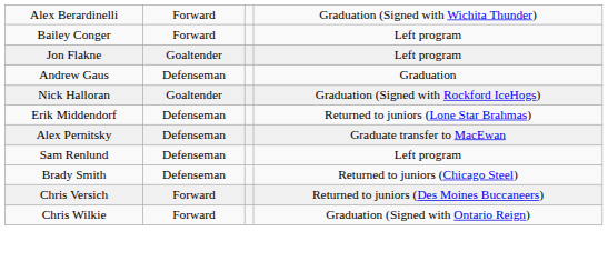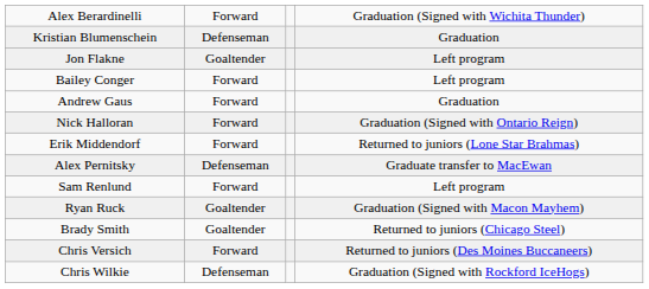 <table class="wikitable" width="60%">
 <tr align="center" bgcolor="">
 <td>Alex Berardinelli</td>
 <td>Forward</td>
 <td></td>
 <td>Graduation (Signed with <a href='#'>Wichita Thunder</a>)</td>
 </tr>
-<tr align="center" bgcolor="">
-<td>Bailey Conger</td>
-<td>Forward</td>
+<tr align="center" bgcolor="f0f0f0">
+<td>Kristian Blumenschein</td>
+<td>Defenseman</td>
 <td></td>
-<td>Left program</td>
+<td>Graduation</td>
 </tr>
 <tr align="center" bgcolor="f0f0f0">
 <td>Jon Flakne</td>
 <td>Goaltender</td>
 <td></td>
 <td>Left program</td>
 </tr>
 <tr align="center" bgcolor="">
+<td>Bailey Conger</td>
+<td>Forward</td>
+<td></td>
+<td>Left program</td>
+</tr>
+<tr align="center" bgcolor="">
 <td>Andrew Gaus</td>
-<td>Defenseman</td>
+<td>Forward</td>
 <td></td>
 <td>Graduation</td>
 </tr>
 <tr align="center" bgcolor="f0f0f0">
 <td>Nick Halloran</td>
-<td>Goaltender</td>
+<td>Forward</td>
 <td></td>
-<td>Graduation (Signed with <a href='#'>Rockford IceHogs</a>)</td>
+<td>Graduation (Signed with <a href='#'>Ontario Reign</a>)</td>
 </tr>
 <tr align="center" bgcolor="">
 <td>Erik Middendorf</td>
-<td>Defenseman</td>
+<td>Forward</td>
 <td></td>
 <td>Returned to juniors (<a href='#'>Lone Star Brahmas</a>)</td>
 </tr>
 <tr align="center" bgcolor="f0f0f0">
 <td>Alex Pernitsky</td>
 <td>Defenseman</td>
 <td></td>
 <td>Graduate transfer to <a href='#'>MacEwan</a></td>
 </tr>
 <tr align="center" bgcolor="">
 <td>Sam Renlund</td>
-<td>Defenseman</td>
+<td>Forward</td>
 <td></td>
 <td>Left program</td>
 </tr>
+<tr align="center" bgcolor="f0f0f0">
+<td>Ryan Ruck</td>
+<td>Goaltender</td>
+<td></td>
+<td>Graduation (Signed with <a href='#'>Macon Mayhem</a>)</td>
+</tr>
 <tr align="center" bgcolor="">
 <td>Brady Smith</td>
-<td>Defenseman</td>
+<td>Goaltender</td>
 <td></td>
 <td>Returned to juniors (<a href='#'>Chicago Steel</a>)</td>
 </tr>
 <tr align="center" bgcolor="f0f0f0">
 <td>Chris Versich</td>
 <td>Forward</td>
 <td></td>
 <td>Returned to juniors (<a href='#'>Des Moines Buccaneers</a>)</td>
 </tr>
 <tr align="center" bgcolor="">
 <td>Chris Wilkie</td>
-<td>Forward</td>
+<td>Defenseman</td>
 <td></td>
-<td>Graduation (Signed with <a href='#'>Ontario Reign</a>)</td>
+<td>Graduation (Signed with <a href='#'>Rockford IceHogs</a>)</td>
 </tr>
 </table>
